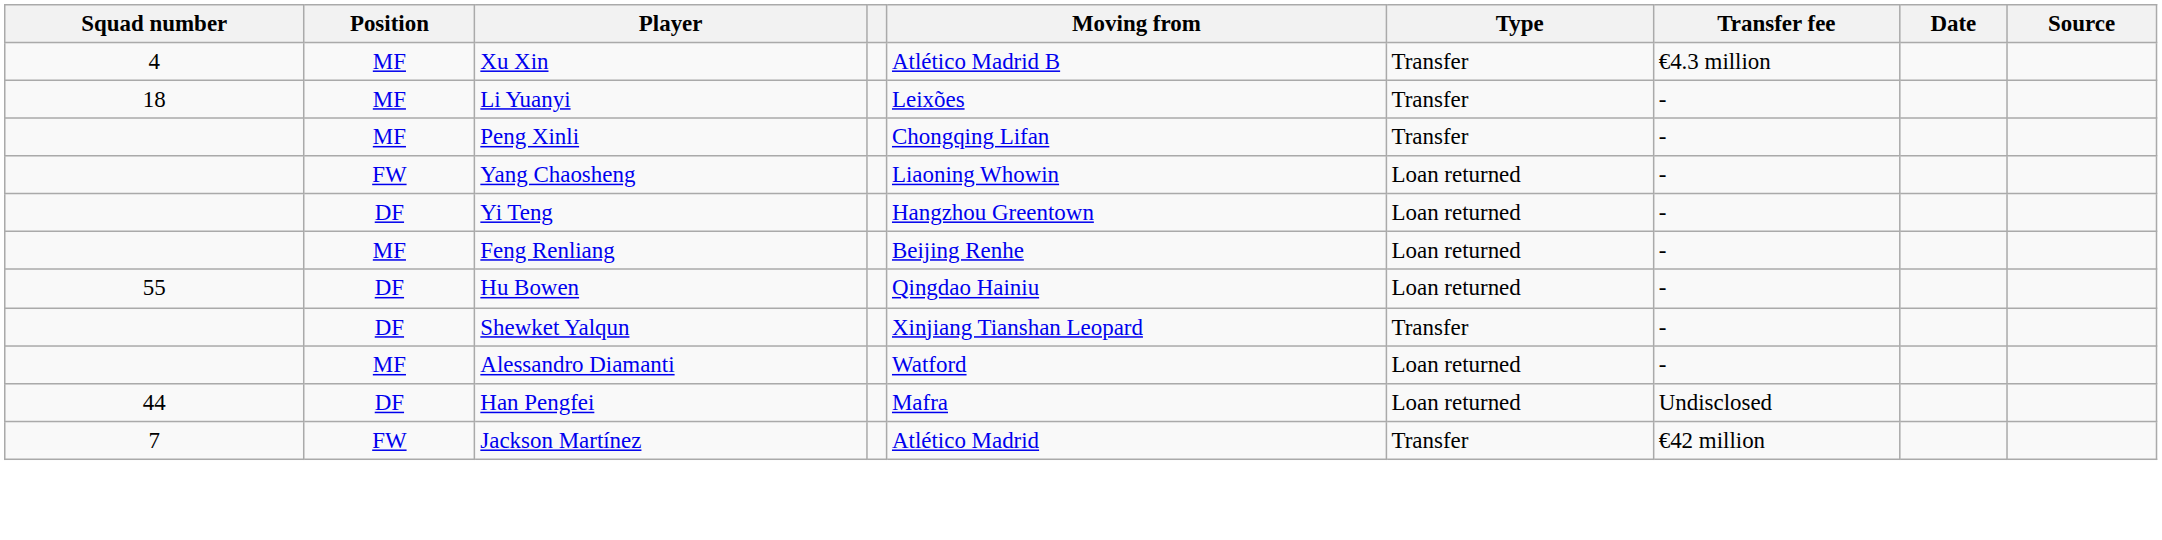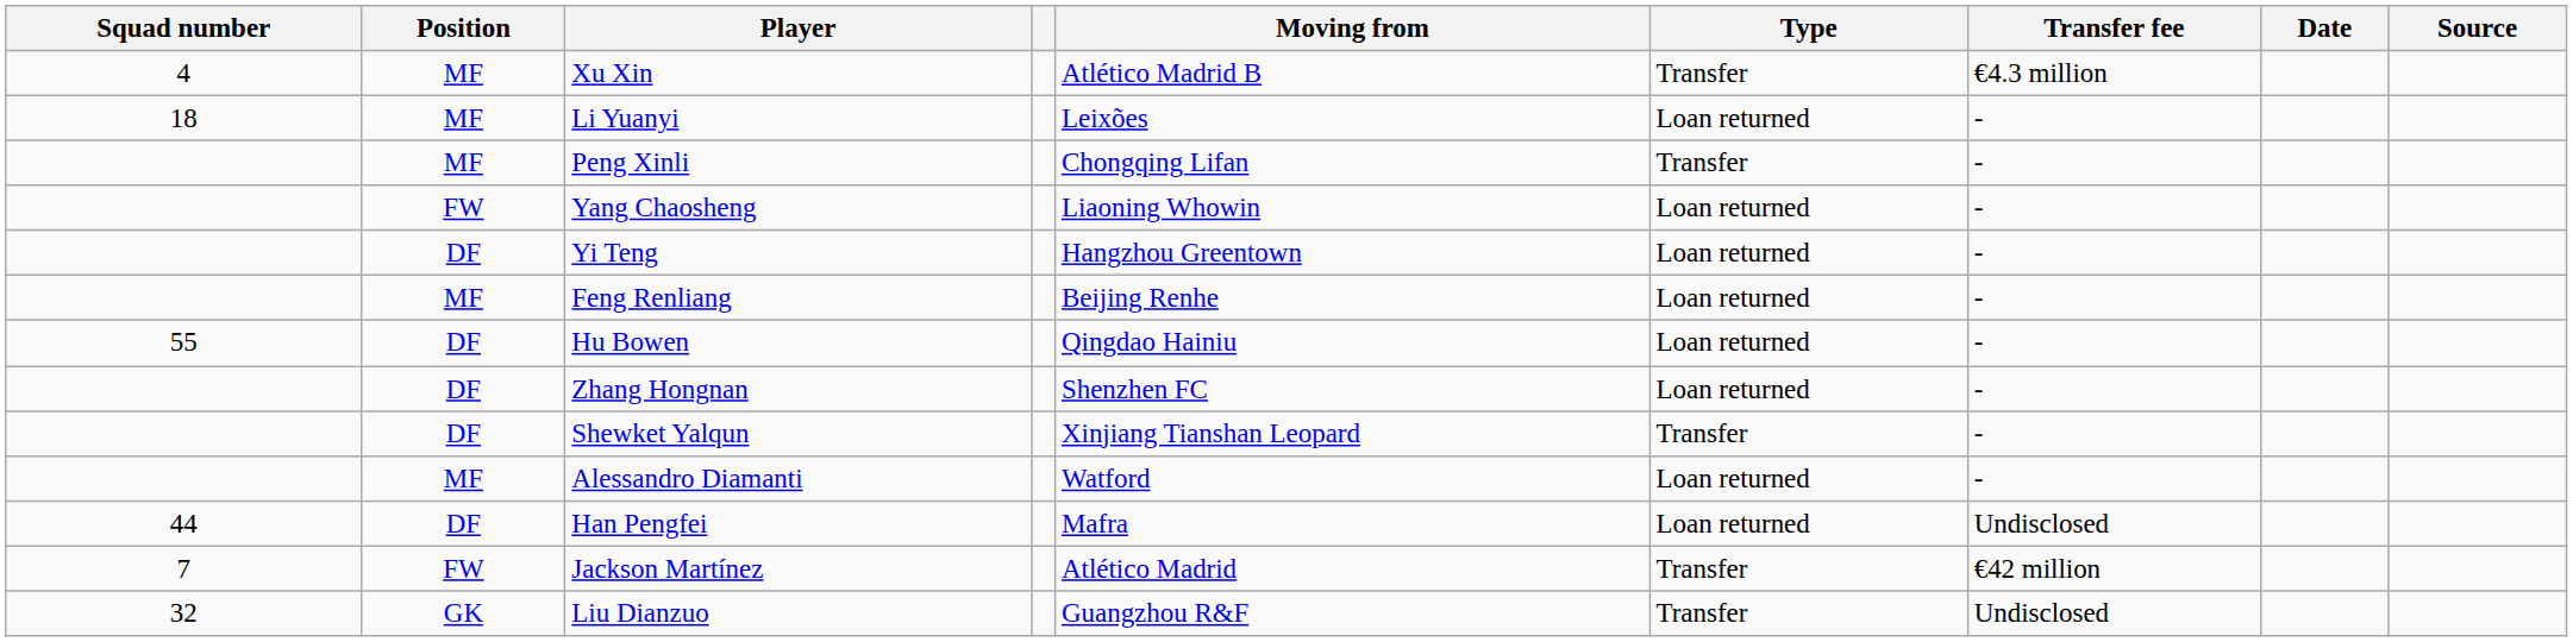 <table class="wikitable sortable" style="width:90%; text-align:left; font-size:95%;">
 <tr>
 <th>Squad number</th>
 <th>Position</th>
 <th>Player</th>
 <th></th>
 <th>Moving from</th>
 <th>Type</th>
 <th>Transfer fee</th>
 <th>Date</th>
 <th>Source</th>
 </tr>
 <tr>
 <td align=center>4</td>
 <td align=center><a href='#'>MF</a></td>
 <td align=left> <a href='#'>Xu Xin</a></td>
 <td align=center></td>
 <td align=left> <a href='#'>Atlético Madrid B</a></td>
 <td>Transfer</td>
 <td>€4.3 million</td>
 <td></td>
 <td align=center></td>
 </tr>
 <tr>
 <td align=center>18</td>
 <td align=center><a href='#'>MF</a></td>
 <td align=left> <a href='#'>Li Yuanyi</a></td>
 <td align=center></td>
 <td align=left> <a href='#'>Leixões</a></td>
-<td>Transfer</td>
+<td>Loan returned</td>
 <td>-</td>
 <td></td>
 <td align=center></td>
 </tr>
 <tr>
 <td align=center></td>
 <td align=center><a href='#'>MF</a></td>
 <td align=left> <a href='#'>Peng Xinli</a></td>
 <td align=center></td>
 <td align=left> <a href='#'>Chongqing Lifan</a></td>
 <td>Transfer</td>
 <td>-</td>
 <td></td>
 <td align=center></td>
 </tr>
 <tr>
 <td align=center></td>
 <td align=center><a href='#'>FW</a></td>
 <td align=left> <a href='#'>Yang Chaosheng</a></td>
 <td align=center></td>
 <td align=left> <a href='#'>Liaoning Whowin</a></td>
 <td>Loan returned</td>
 <td>-</td>
 <td></td>
 <td align=center></td>
 </tr>
 <tr>
 <td align=center></td>
 <td align=center><a href='#'>DF</a></td>
 <td align=left> <a href='#'>Yi Teng</a></td>
 <td align=center></td>
 <td align=left> <a href='#'>Hangzhou Greentown</a></td>
 <td>Loan returned</td>
 <td>-</td>
 <td></td>
 <td align=center></td>
 </tr>
 <tr>
 <td align=center></td>
 <td align=center><a href='#'>MF</a></td>
 <td align=left> <a href='#'>Feng Renliang</a></td>
 <td align=center></td>
 <td align=left> <a href='#'>Beijing Renhe</a></td>
 <td>Loan returned</td>
 <td>-</td>
 <td></td>
 <td align=center></td>
 </tr>
 <tr>
 <td align=center>55</td>
 <td align=center><a href='#'>DF</a></td>
 <td align=left> <a href='#'>Hu Bowen</a></td>
 <td align=center></td>
 <td align=left> <a href='#'>Qingdao Hainiu</a></td>
 <td>Loan returned</td>
 <td>-</td>
 <td></td>
 <td align=center></td>
 </tr>
 <tr>
 <td align=center></td>
 <td align=center><a href='#'>DF</a></td>
+<td align=left> <a href='#'>Zhang Hongnan</a></td>
+<td align=center></td>
+<td align=left> <a href='#'>Shenzhen FC</a></td>
+<td>Loan returned</td>
+<td>-</td>
+<td></td>
+<td align=center></td>
+</tr>
+<tr>
+<td align=center></td>
+<td align=center><a href='#'>DF</a></td>
 <td align=left> <a href='#'>Shewket Yalqun</a></td>
 <td align=center></td>
 <td align=left> <a href='#'>Xinjiang Tianshan Leopard</a></td>
 <td>Transfer</td>
 <td>-</td>
 <td></td>
 <td align=center></td>
 </tr>
 <tr>
 <td align=center></td>
 <td align=center><a href='#'>MF</a></td>
 <td align=left> <a href='#'>Alessandro Diamanti</a></td>
 <td align=center></td>
 <td align=left> <a href='#'>Watford</a></td>
 <td>Loan returned</td>
 <td>-</td>
 <td></td>
 <td align=center></td>
 </tr>
 <tr>
 <td align=center>44</td>
 <td align=center><a href='#'>DF</a></td>
 <td align=left> <a href='#'>Han Pengfei</a></td>
 <td align=center></td>
 <td align=left> <a href='#'>Mafra</a></td>
 <td>Loan returned</td>
 <td>Undisclosed</td>
 <td></td>
 <td align=center></td>
 </tr>
 <tr>
 <td align=center>7</td>
 <td align=center><a href='#'>FW</a></td>
 <td align=left> <a href='#'>Jackson Martínez</a></td>
 <td align=center></td>
 <td align=left> <a href='#'>Atlético Madrid</a></td>
 <td>Transfer</td>
 <td>€42 million</td>
 <td></td>
 <td align=center></td>
 </tr>
+<tr>
+<td align=center>32</td>
+<td align=center><a href='#'>GK</a></td>
+<td align=left> <a href='#'>Liu Dianzuo</a></td>
+<td align=center></td>
+<td align=left> <a href='#'>Guangzhou R&F</a></td>
+<td>Transfer</td>
+<td>Undisclosed</td>
+<td></td>
+<td align=center></td>
+</tr>
 </table>
